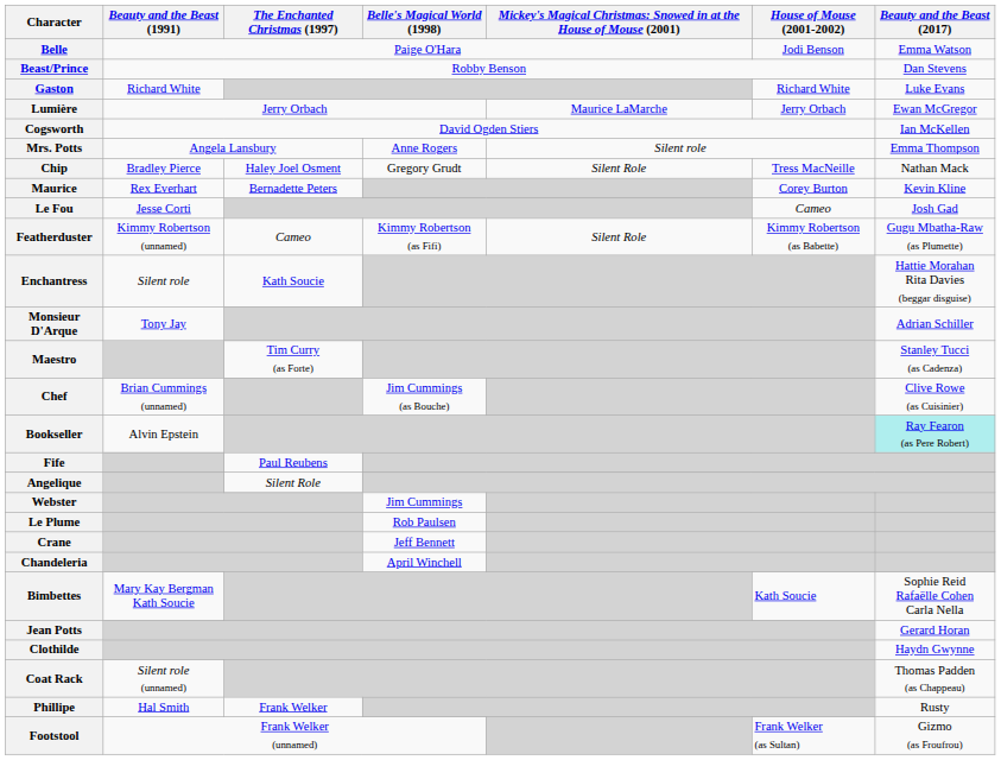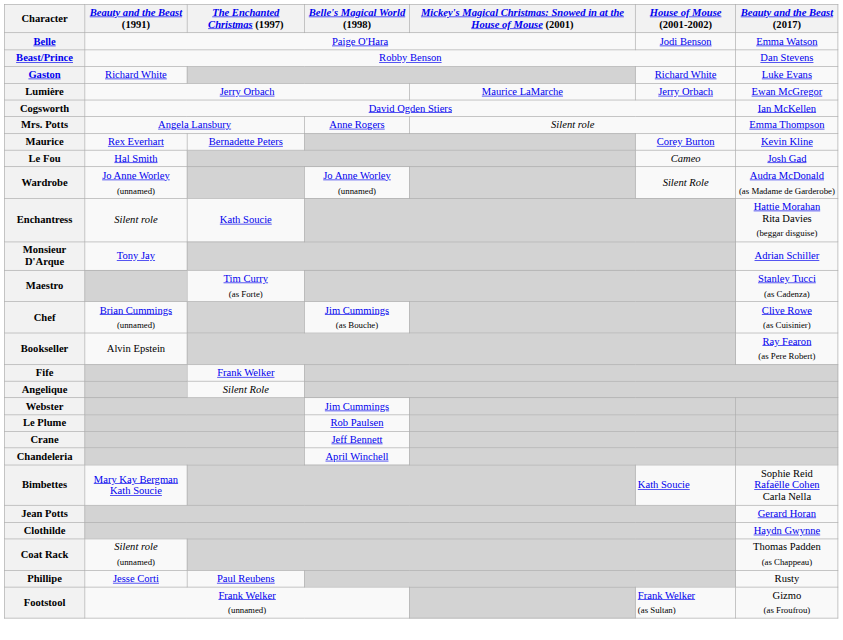 <table class="wikitable" width="100%">
 <tr>
 <th>Character</th>
 <th><em><a href='#'>Beauty and the Beast</a></em> (1991)</th>
 <th><em><a href='#'>The Enchanted Christmas</a></em> (1997)</th>
 <th><em><a href='#'>Belle's Magical World</a></em> (1998)</th>
 <th><em><a href='#'>Mickey's Magical Christmas: Snowed in at the House of Mouse</a></em> (2001)</th>
 <th><em><a href='#'>House of Mouse</a></em> (2001-2002)</th>
 <th><em><a href='#'>Beauty and the Beast</a></em> (2017)</th>
 </tr>
 <tr>
 <th><a href='#'>Belle</a></th>
 <td colspan="4" align="center"><a href='#'>Paige O'Hara</a></td>
 <td align="center"><a href='#'>Jodi Benson</a></td>
 <td align="center"><a href='#'>Emma Watson</a></td>
 </tr>
 <tr>
 <th><a href='#'>Beast/Prince</a></th>
 <td colspan="5" align="center"><a href='#'>Robby Benson</a></td>
 <td align="center"><a href='#'>Dan Stevens</a></td>
 </tr>
 <tr>
 <th><a href='#'>Gaston</a></th>
 <td align="center"><a href='#'>Richard White</a></td>
 <td colspan="3" align="center" style="background:#d3d3d3;"></td>
 <td align="center"><a href='#'>Richard White</a></td>
 <td align="center"><a href='#'>Luke Evans</a></td>
 </tr>
 <tr>
 <th>Lumière</th>
 <td colspan="3" align="center"><a href='#'>Jerry Orbach</a></td>
 <td align="center"><a href='#'>Maurice LaMarche</a></td>
 <td align="center"><a href='#'>Jerry Orbach</a></td>
 <td align="center"><a href='#'>Ewan McGregor</a></td>
 </tr>
 <tr>
 <th>Cogsworth</th>
 <td colspan="5" align="center"><a href='#'>David Ogden Stiers</a></td>
 <td align="center"><a href='#'>Ian McKellen</a></td>
 </tr>
 <tr>
 <th>Mrs. Potts</th>
 <td colspan="2" align="center"><a href='#'>Angela Lansbury</a></td>
 <td align="center"><a href='#'>Anne Rogers</a></td>
 <td colspan="2" align="center"><em>Silent role</em></td>
 <td align="center"><a href='#'>Emma Thompson</a></td>
 </tr>
 <tr>
-<th>Chip</th>
-<td align="center"><a href='#'>Bradley Pierce</a></td>
-<td align="center"><a href='#'>Haley Joel Osment</a></td>
-<td align="center">Gregory Grudt</td>
-<td align="center"><em>Silent Role</em></td>
-<td align="center"><a href='#'>Tress MacNeille</a></td>
-<td align="center">Nathan Mack</td>
-</tr>
-<tr>
 <th>Maurice</th>
 <td align="center"><a href='#'>Rex Everhart</a></td>
 <td align="center"><a href='#'>Bernadette Peters</a></td>
 <td colspan="2" align="center" style="background:#d3d3d3;"></td>
 <td align="center"><a href='#'>Corey Burton</a></td>
 <td align="center"><a href='#'>Kevin Kline</a></td>
 </tr>
 <tr>
 <th>Le Fou</th>
-<td align="center"><a href='#'>Jesse Corti</a></td>
+<td align="center"><a href='#'>Hal Smith</a></td>
 <td colspan="3" align="center" style="background:#d3d3d3;"></td>
 <td align="center"><em>Cameo</em></td>
 <td align="center"><a href='#'>Josh Gad</a></td>
 </tr>
 <tr>
-<th>Featherduster</th>
-<td align="center"><a href='#'>Kimmy Robertson</a><br><sub>(unnamed)</sub></td>
-<td align="center"><em>Cameo</em></td>
-<td align="center"><a href='#'>Kimmy Robertson</a><br><sub>(as Fifi)</sub></td>
+<th>Wardrobe</th>
+<td align="center"><a href='#'>Jo Anne Worley</a><br><sub>(unnamed)</sub></td>
+<td colspan="1" align="center" style="background:#d3d3d3;"></td>
+<td align="center"><a href='#'>Jo Anne Worley</a><br><sub>(unnamed)</sub></td>
+<td colspan="1" align="center" style="background:#d3d3d3;"></td>
 <td align="center"><em>Silent Role</em></td>
-<td align="center"><a href='#'>Kimmy Robertson</a><br><sub>(as Babette)</sub></td>
-<td align="center"><a href='#'>Gugu Mbatha-Raw</a><br><sub>(as Plumette)</sub></td>
+<td align="center"><a href='#'>Audra McDonald</a><br><sub>(as Madame de Garderobe)</sub></td>
 </tr>
 <tr>
 <th>Enchantress</th>
 <td align="center"><em>Silent role</em></td>
 <td align="center"><a href='#'>Kath Soucie</a></td>
 <td colspan="3" align="center" style="background:#d3d3d3;"></td>
 <td align="center"><a href='#'>Hattie Morahan</a><br>Rita Davies<br><sub>(beggar disguise)</sub></td>
 </tr>
 <tr>
 <th>Monsieur D'Arque</th>
 <td align="center"><a href='#'>Tony Jay</a></td>
 <td colspan="4" align="center" style="background:#d3d3d3;"></td>
 <td align="center"><a href='#'>Adrian Schiller</a></td>
 </tr>
 <tr>
 <th>Maestro</th>
 <td colspan="1" align="center" style="background:#d3d3d3;"></td>
 <td align="center"><a href='#'>Tim Curry</a><br><sub>(as Forte)</sub></td>
 <td colspan="3" align="center" style="background:#d3d3d3;"></td>
 <td align="center"><a href='#'>Stanley Tucci</a><br><sub>(as Cadenza)</sub></td>
 </tr>
 <tr>
 <th>Chef</th>
 <td align="center"><a href='#'>Brian Cummings</a><br><sub>(unnamed)</sub></td>
 <td colspan="1" align="center" style="background:#d3d3d3;"></td>
 <td align="center"><a href='#'>Jim Cummings</a><br><sub>(as Bouche)</sub></td>
 <td colspan="2" align="center" style="background:#d3d3d3;"></td>
 <td align="center"><a href='#'>Clive Rowe</a><br><sub>(as Cuisinier)</sub></td>
 </tr>
 <tr>
 <th>Bookseller</th>
 <td align="center">Alvin Epstein</td>
 <td colspan="4" align="center" style="background:#d3d3d3;"></td>
-<td align="center" style="background: paleturquoise;"><a href='#'>Ray Fearon</a><br><sub>(as Pere Robert)</sub></td>
+<td align="center"><a href='#'>Ray Fearon</a><br><sub>(as Pere Robert)</sub></td>
 </tr>
 <tr>
 <th>Fife</th>
 <td colspan="1" align="center" style="background:#d3d3d3;"></td>
-<td align="center"><a href='#'>Paul Reubens</a></td>
+<td align="center"><a href='#'>Frank Welker</a></td>
 <td colspan="4" align="center" style="background:#d3d3d3;"></td>
 </tr>
 <tr>
 <th>Angelique</th>
 <td colspan="1" align="center" style="background:#d3d3d3;"></td>
 <td align="center"><em>Silent Role</em></td>
 <td colspan="4" align="center" style="background:#d3d3d3;"></td>
 </tr>
 <tr>
 <th>Webster</th>
 <td colspan="2" align="center" style="background:#d3d3d3;"></td>
 <td align="center"><a href='#'>Jim Cummings</a></td>
 <td colspan="2" align="center" style="background:#d3d3d3;"></td>
 <td colspan="1" align="center" style="background:#d3d3d3;"></td>
 </tr>
 <tr>
 <th>Le Plume</th>
 <td colspan="2" align="center" style="background:#d3d3d3;"></td>
 <td align="center"><a href='#'>Rob Paulsen</a></td>
 <td colspan="2" align="center" style="background:#d3d3d3;"></td>
 <td colspan="1" align="center" style="background:#d3d3d3;"></td>
 </tr>
 <tr>
 <th>Crane</th>
 <td colspan="2" align="center" style="background:#d3d3d3;"></td>
 <td align="center"><a href='#'>Jeff Bennett</a></td>
 <td colspan="2" align="center" style="background:#d3d3d3;"></td>
 <td colspan="1" align="center" style="background:#d3d3d3;"></td>
 </tr>
 <tr>
 <th>Chandeleria</th>
 <td colspan="2" align="center" style="background:#d3d3d3;"></td>
 <td align="center"><a href='#'>April Winchell</a></td>
 <td colspan="2" align="center" style="background:#d3d3d3;"></td>
 <td colspan="1" align="center" style="background:#d3d3d3;"></td>
 </tr>
 <tr>
 <th>Bimbettes</th>
 <td align="center"><a href='#'>Mary Kay Bergman</a><br><a href='#'>Kath Soucie</a></td>
 <td colspan="3" align="center" style="background:#d3d3d3;"></td>
 <td><a href='#'>Kath Soucie</a></td>
 <td align="center">Sophie Reid<br><a href='#'>Rafaëlle Cohen</a><br>Carla Nella</td>
 </tr>
 <tr>
 <th>Jean Potts</th>
 <td colspan="5" align="center" style="background:#d3d3d3;"></td>
 <td align="center"><a href='#'>Gerard Horan</a></td>
 </tr>
 <tr>
 <th>Clothilde</th>
 <td colspan="5" align="center" style="background:#d3d3d3;"></td>
 <td align="center"><a href='#'>Haydn Gwynne</a></td>
 </tr>
 <tr>
 <th>Coat Rack</th>
 <td align="center"><em>Silent role</em><br><sub>(unnamed)</sub></td>
 <td colspan="4" align="center" style="background:#d3d3d3;"></td>
 <td align="center">Thomas Padden<br><sub>(as Chappeau)</sub></td>
 </tr>
 <tr>
 <th>Phillipe</th>
-<td align="center"><a href='#'>Hal Smith</a></td>
-<td align="center"><a href='#'>Frank Welker</a></td>
+<td align="center"><a href='#'>Jesse Corti</a></td>
+<td align="center"><a href='#'>Paul Reubens</a></td>
 <td colspan="3" align="center" style="background:#d3d3d3;"></td>
 <td align="center">Rusty</td>
 </tr>
 <tr>
 <th>Footstool</th>
 <td colspan="3" align="center"><a href='#'>Frank Welker</a><br><sub>(unnamed)</sub></td>
 <td colspan="1" align="center" style="background:#d3d3d3;"></td>
 <td><a href='#'>Frank Welker</a><br><sub>(as Sultan)</sub></td>
 <td align="center">Gizmo<br><sub>(as Froufrou)</sub></td>
 </tr>
 </table>
